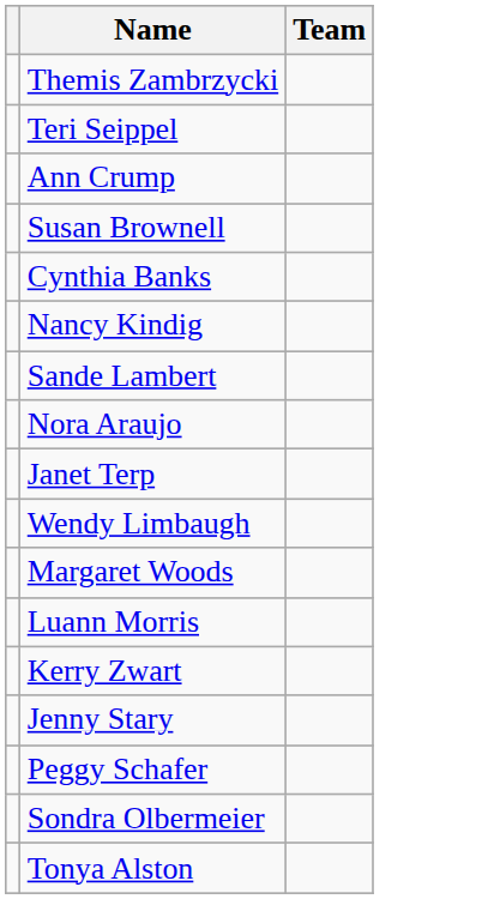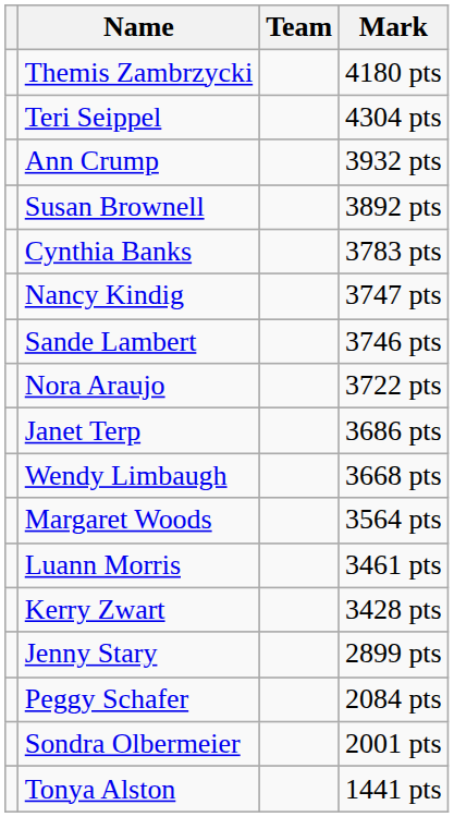 <table class=wikitable>
 <tr>
 <th></th>
 <th>Name</th>
 <th>Team</th>
+<th>Mark</th>
 </tr>
 <tr>
 <td></td>
 <td><a href='#'>Themis Zambrzycki</a></td>
 <td></td>
+<td>4180 pts</td>
 </tr>
 <tr>
 <td></td>
 <td><a href='#'>Teri Seippel</a></td>
 <td></td>
+<td>4304 pts</td>
 </tr>
 <tr>
 <td></td>
 <td><a href='#'>Ann Crump</a></td>
 <td></td>
+<td>3932 pts</td>
 </tr>
 <tr>
 <td></td>
 <td><a href='#'>Susan Brownell</a></td>
 <td></td>
+<td>3892 pts</td>
 </tr>
 <tr>
 <td></td>
 <td><a href='#'>Cynthia Banks</a></td>
 <td></td>
+<td>3783 pts</td>
 </tr>
 <tr>
 <td></td>
 <td><a href='#'>Nancy Kindig</a></td>
 <td></td>
+<td>3747 pts</td>
 </tr>
 <tr>
 <td></td>
 <td><a href='#'>Sande Lambert</a></td>
 <td></td>
+<td>3746 pts</td>
 </tr>
 <tr>
 <td></td>
 <td><a href='#'>Nora Araujo</a></td>
 <td></td>
+<td>3722 pts</td>
 </tr>
 <tr>
 <td></td>
 <td><a href='#'>Janet Terp</a></td>
 <td></td>
+<td>3686 pts</td>
 </tr>
 <tr>
 <td></td>
 <td><a href='#'>Wendy Limbaugh</a></td>
 <td></td>
+<td>3668 pts</td>
 </tr>
 <tr>
 <td></td>
 <td><a href='#'>Margaret Woods</a></td>
 <td></td>
+<td>3564 pts</td>
 </tr>
 <tr>
 <td></td>
 <td><a href='#'>Luann Morris</a></td>
 <td></td>
+<td>3461 pts</td>
 </tr>
 <tr>
 <td></td>
 <td><a href='#'>Kerry Zwart</a></td>
 <td></td>
+<td>3428 pts</td>
 </tr>
 <tr>
 <td></td>
 <td><a href='#'>Jenny Stary</a></td>
 <td></td>
+<td>2899 pts</td>
 </tr>
 <tr>
 <td></td>
 <td><a href='#'>Peggy Schafer</a></td>
 <td></td>
+<td>2084 pts</td>
 </tr>
 <tr>
 <td></td>
 <td><a href='#'>Sondra Olbermeier</a></td>
 <td></td>
+<td>2001 pts</td>
 </tr>
 <tr>
 <td></td>
 <td><a href='#'>Tonya Alston</a></td>
 <td></td>
+<td>1441 pts</td>
 </tr>
 </table>
